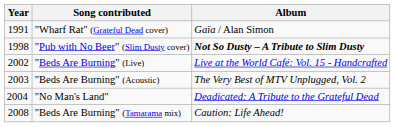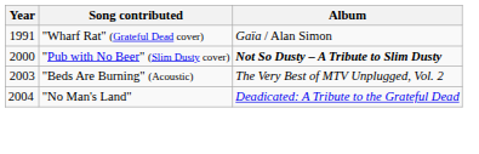 <table class="wikitable" border="1">
 <tr>
 <th width="35px">Year</th>
 <th>Song contributed</th>
 <th>Album</th>
 </tr>
 <tr>
 <td align="center">1991</td>
 <td>"Wharf Rat" <small>(<a href='#'>Grateful Dead</a> cover)</small></td>
 <td><em>Gaïa</em> / Alan Simon</td>
 </tr>
 <tr>
-<td align="center">1998</td>
+<td align="center">2000</td>
 <td>"<a href='#'>Pub with No Beer</a>" <small>(<a href='#'>Slim Dusty</a> cover)</small></td>
 <td><strong><em>Not So Dusty – A Tribute to Slim Dusty</em></strong></td>
-</tr>
-<tr>
-<td align="center">2002</td>
-<td>"<a href='#'>Beds Are Burning</a>" <small>(Live)</small></td>
-<td><em><a href='#'>Live at the World Café: Vol. 15 - Handcrafted</a></em></td>
 </tr>
 <tr>
 <td align="center">2003</td>
 <td>"Beds Are Burning" <small>(Acoustic)</small></td>
 <td><em>The Very Best of MTV Unplugged, Vol. 2</em></td>
 </tr>
 <tr>
 <td>2004</td>
 <td>"No Man's Land"</td>
 <td><em><a href='#'>Deadicated: A Tribute to the Grateful Dead</a></em></td>
 </tr>
-<tr>
-<td align="center">2008</td>
-<td>"Beds Are Burning" <small>(<a href='#'>Tamarama</a> mix)</small></td>
-<td><em>Caution: Life Ahead!</em></td>
-</tr>
 </table>
